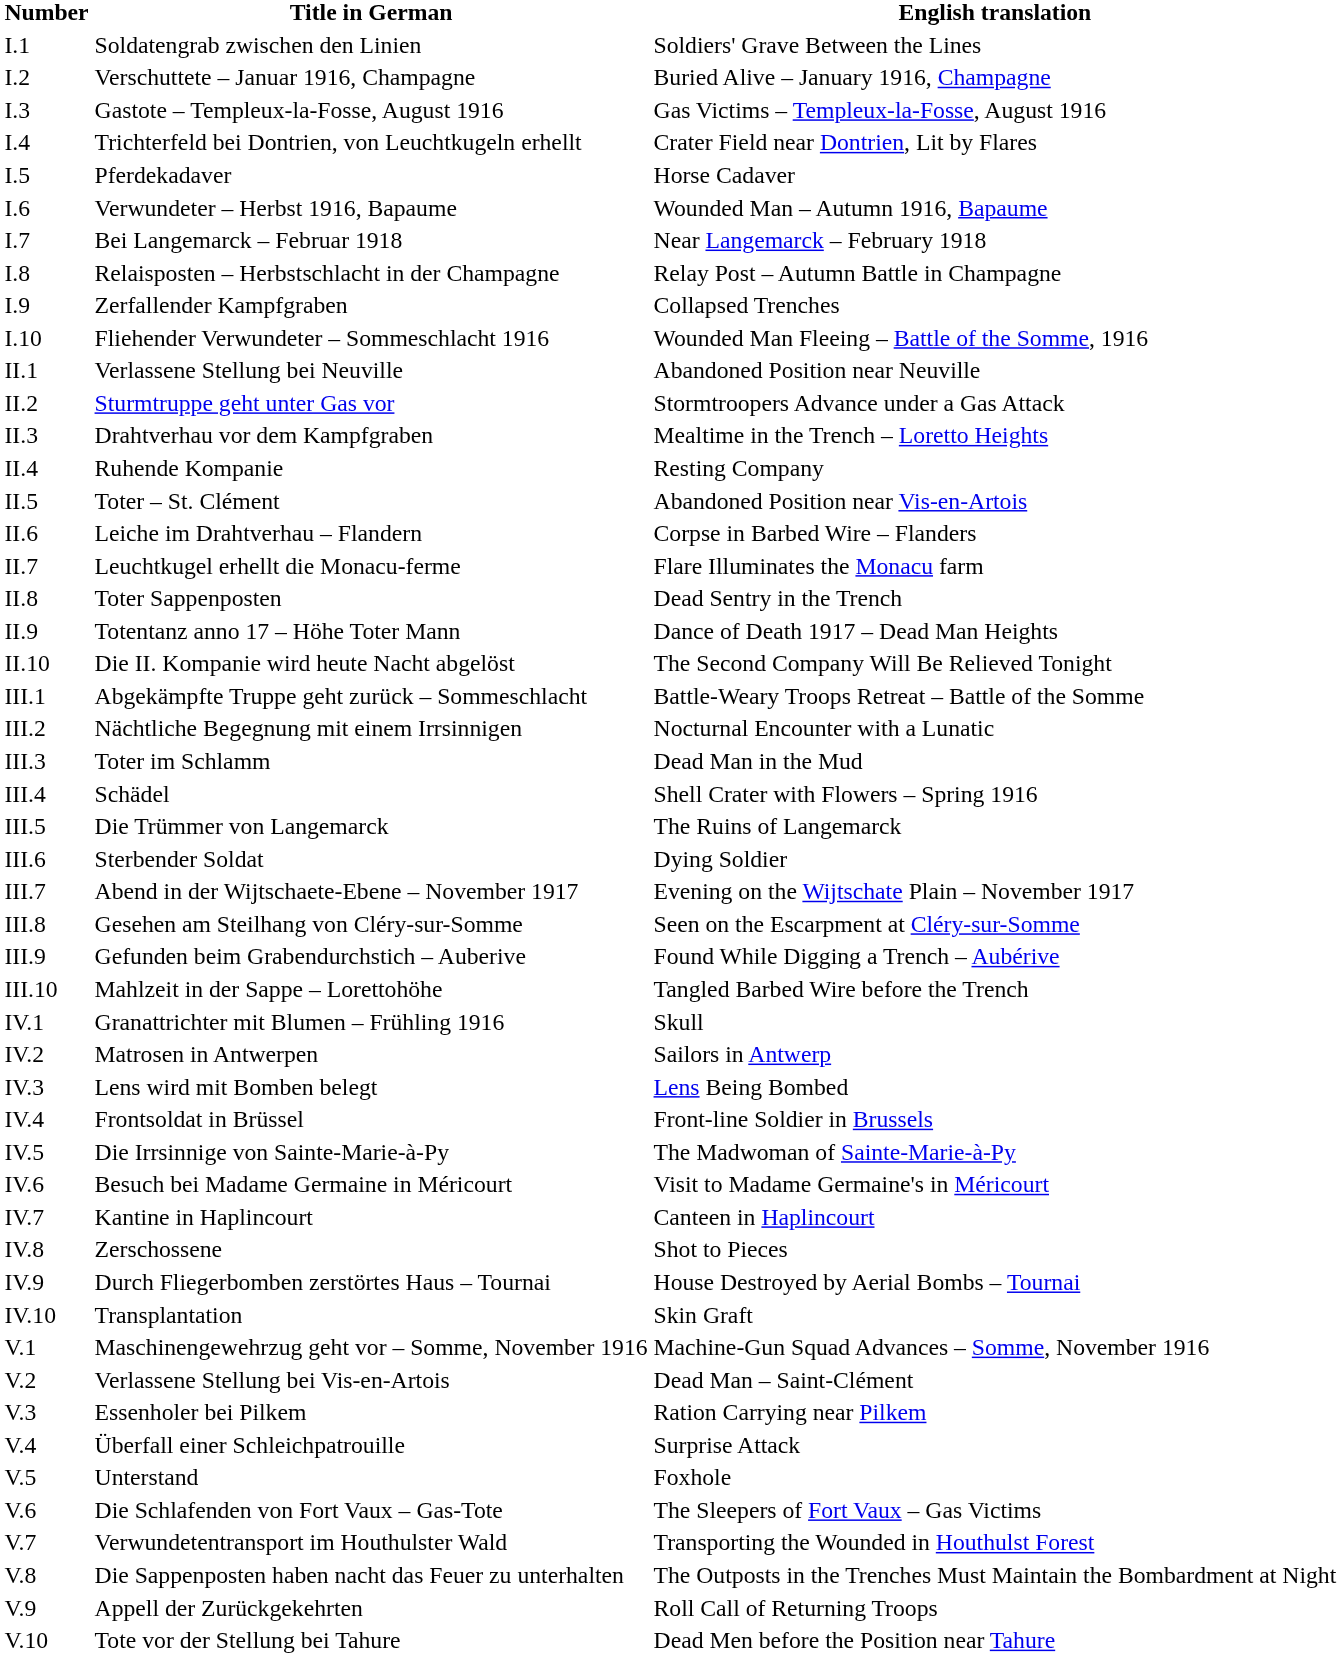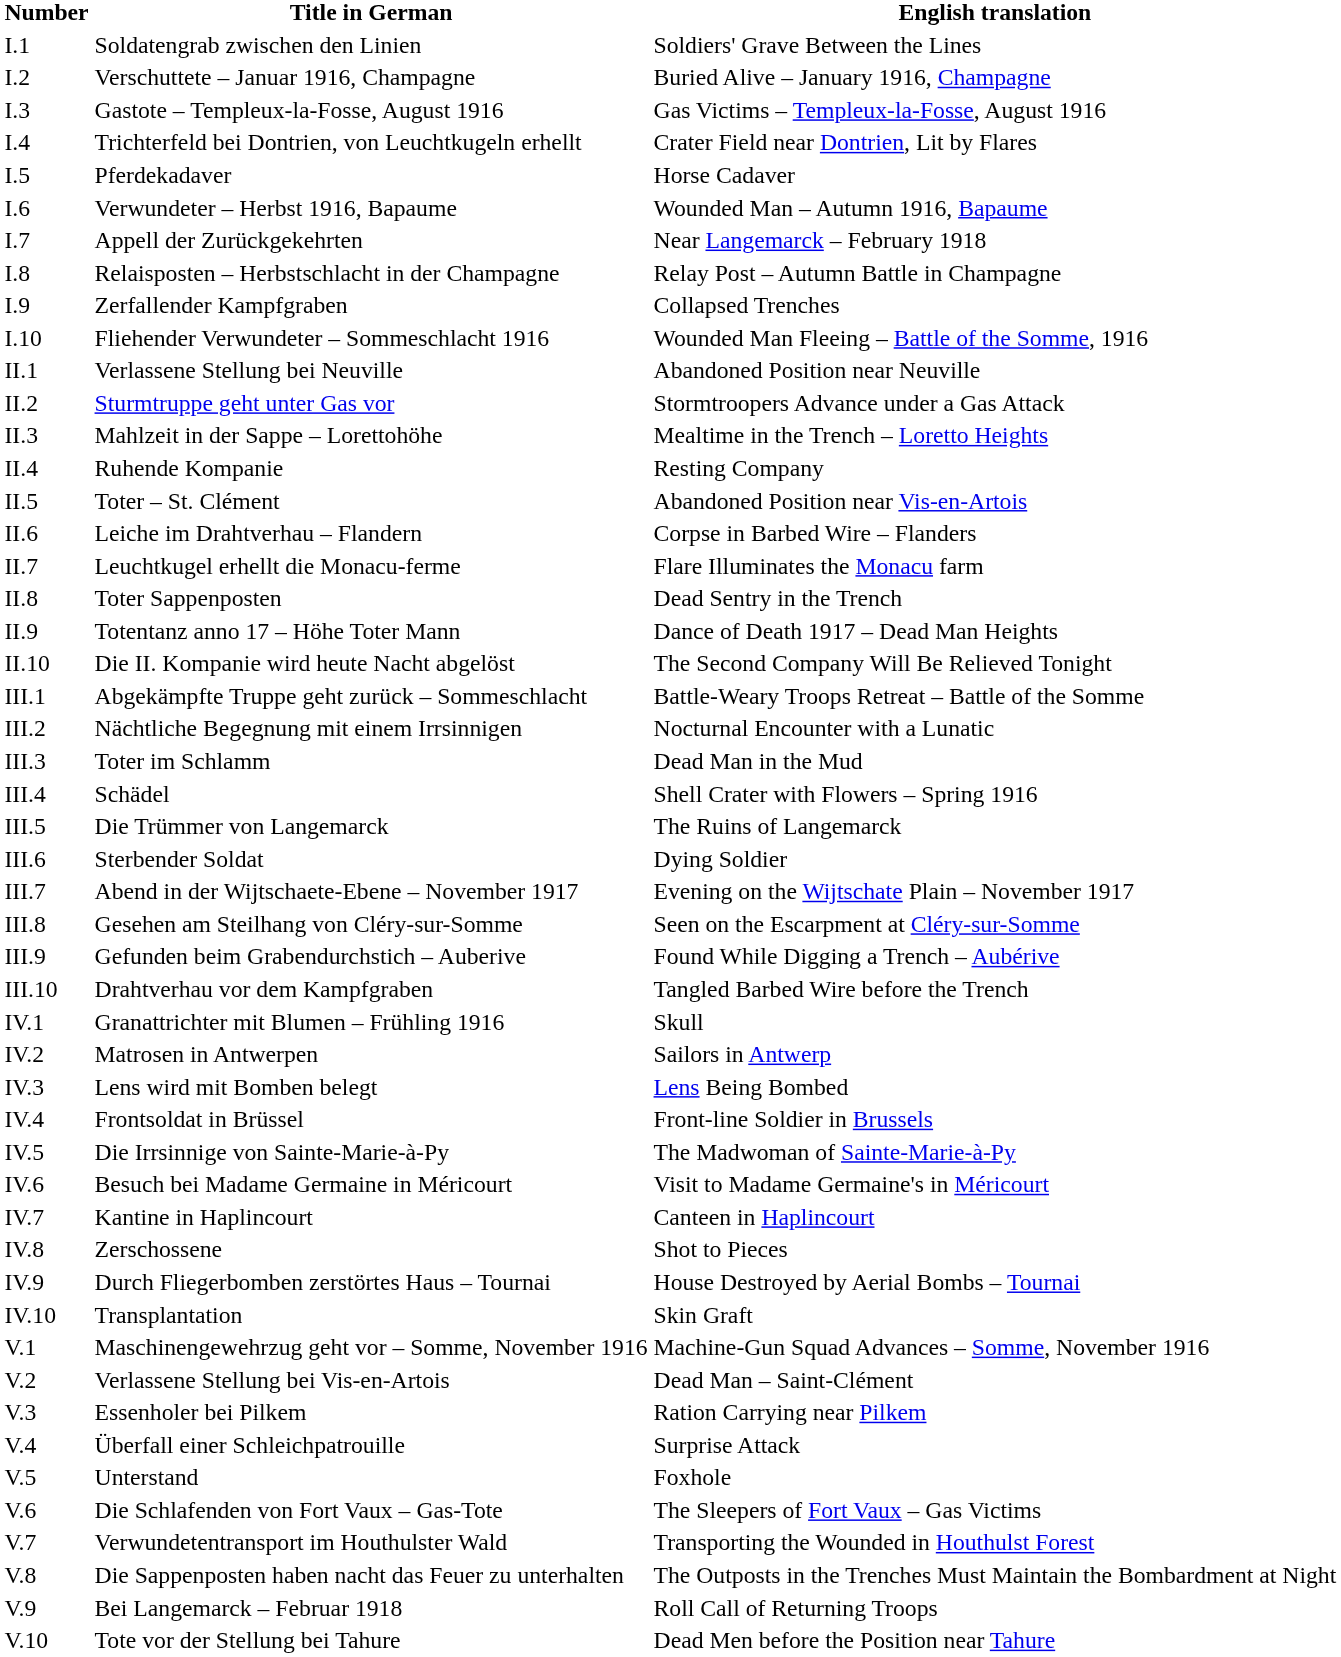 <table>
 <tr>
 <th>Number</th>
 <th>Title in German</th>
 <th>English translation</th>
 </tr>
 <tr>
 <td>I.1</td>
 <td>Soldatengrab zwischen den Linien</td>
 <td>Soldiers' Grave Between the Lines</td>
 </tr>
 <tr>
 <td>I.2</td>
 <td>Verschuttete – Januar 1916, Champagne</td>
 <td>Buried Alive – January 1916, <a href='#'>Champagne</a></td>
 </tr>
 <tr>
 <td>I.3</td>
 <td>Gastote – Templeux-la-Fosse, August 1916</td>
 <td>Gas Victims – <a href='#'>Templeux-la-Fosse</a>, August 1916</td>
 </tr>
 <tr>
 <td>I.4</td>
 <td>Trichterfeld bei Dontrien, von Leuchtkugeln erhellt</td>
 <td>Crater Field near <a href='#'>Dontrien</a>, Lit by Flares</td>
 </tr>
 <tr>
 <td>I.5</td>
 <td>Pferdekadaver</td>
 <td>Horse Cadaver</td>
 </tr>
 <tr>
 <td>I.6</td>
 <td>Verwundeter – Herbst 1916, Bapaume</td>
 <td>Wounded Man – Autumn 1916, <a href='#'>Bapaume</a></td>
 </tr>
 <tr>
 <td>I.7</td>
-<td>Bei Langemarck – Februar 1918</td>
+<td>Appell der Zurückgekehrten</td>
 <td>Near <a href='#'>Langemarck</a> – February 1918</td>
 </tr>
 <tr>
 <td>I.8</td>
 <td>Relaisposten – Herbstschlacht in der Champagne</td>
 <td>Relay Post – Autumn Battle in Champagne</td>
 </tr>
 <tr>
 <td>I.9</td>
 <td>Zerfallender Kampfgraben</td>
 <td>Collapsed Trenches</td>
 </tr>
 <tr>
 <td>I.10</td>
 <td>Fliehender Verwundeter – Sommeschlacht 1916</td>
 <td>Wounded Man Fleeing – <a href='#'>Battle of the Somme</a>, 1916</td>
 </tr>
 <tr>
 <td>II.1</td>
 <td>Verlassene Stellung bei Neuville</td>
 <td>Abandoned Position near Neuville</td>
 </tr>
 <tr>
 <td>II.2</td>
 <td><a href='#'>Sturmtruppe geht unter Gas vor</a></td>
 <td>Stormtroopers Advance under a Gas Attack</td>
 </tr>
 <tr>
 <td>II.3</td>
-<td>Drahtverhau vor dem Kampfgraben</td>
+<td>Mahlzeit in der Sappe – Lorettohöhe</td>
 <td>Mealtime in the Trench – <a href='#'>Loretto Heights</a></td>
 </tr>
 <tr>
 <td>II.4</td>
 <td>Ruhende Kompanie</td>
 <td>Resting Company</td>
 </tr>
 <tr>
 <td>II.5</td>
 <td>Toter – St. Clément</td>
 <td>Abandoned Position near <a href='#'>Vis-en-Artois</a></td>
 </tr>
 <tr>
 <td>II.6</td>
 <td>Leiche im Drahtverhau – Flandern</td>
 <td>Corpse in Barbed Wire – Flanders</td>
 </tr>
 <tr>
 <td>II.7</td>
 <td>Leuchtkugel erhellt die Monacu-ferme</td>
 <td>Flare Illuminates the <a href='#'>Monacu</a> farm</td>
 </tr>
 <tr>
 <td>II.8</td>
 <td>Toter Sappenposten</td>
 <td>Dead Sentry in the Trench</td>
 </tr>
 <tr>
 <td>II.9</td>
 <td>Totentanz anno 17 – Höhe Toter Mann</td>
 <td>Dance of Death 1917 – Dead Man Heights</td>
 </tr>
 <tr>
 <td>II.10</td>
 <td>Die II. Kompanie wird heute Nacht abgelöst</td>
 <td>The Second Company Will Be Relieved Tonight</td>
 </tr>
 <tr>
 <td>III.1</td>
 <td>Abgekämpfte Truppe geht zurück – Sommeschlacht</td>
 <td>Battle-Weary Troops Retreat – Battle of the Somme</td>
 </tr>
 <tr>
 <td>III.2</td>
 <td>Nächtliche Begegnung mit einem Irrsinnigen</td>
 <td>Nocturnal Encounter with a Lunatic</td>
 </tr>
 <tr>
 <td>III.3</td>
 <td>Toter im Schlamm</td>
 <td>Dead Man in the Mud</td>
 </tr>
 <tr>
 <td>III.4</td>
 <td>Schädel</td>
 <td>Shell Crater with Flowers – Spring 1916</td>
 </tr>
 <tr>
 <td>III.5</td>
 <td>Die Trümmer von Langemarck</td>
 <td>The Ruins of Langemarck</td>
 </tr>
 <tr>
 <td>III.6</td>
 <td>Sterbender Soldat</td>
 <td>Dying Soldier</td>
 </tr>
 <tr>
 <td>III.7</td>
 <td>Abend in der Wijtschaete-Ebene – November 1917</td>
 <td>Evening on the <a href='#'>Wijtschate</a> Plain – November 1917</td>
 </tr>
 <tr>
 <td>III.8</td>
 <td>Gesehen am Steilhang von Cléry-sur-Somme</td>
 <td>Seen on the Escarpment at <a href='#'>Cléry-sur-Somme</a></td>
 </tr>
 <tr>
 <td>III.9</td>
 <td>Gefunden beim Grabendurchstich – Auberive</td>
 <td>Found While Digging a Trench – <a href='#'>Aubérive</a></td>
 </tr>
 <tr>
 <td>III.10</td>
-<td>Mahlzeit in der Sappe – Lorettohöhe</td>
+<td>Drahtverhau vor dem Kampfgraben</td>
 <td>Tangled Barbed Wire before the Trench</td>
 </tr>
 <tr>
 <td>IV.1</td>
 <td>Granattrichter mit Blumen – Frühling 1916</td>
 <td>Skull</td>
 </tr>
 <tr>
 <td>IV.2</td>
 <td>Matrosen in Antwerpen</td>
 <td>Sailors in <a href='#'>Antwerp</a></td>
 </tr>
 <tr>
 <td>IV.3</td>
 <td>Lens wird mit Bomben belegt</td>
 <td><a href='#'>Lens</a> Being Bombed</td>
 </tr>
 <tr>
 <td>IV.4</td>
 <td>Frontsoldat in Brüssel</td>
 <td>Front-line Soldier in <a href='#'>Brussels</a></td>
 </tr>
 <tr>
 <td>IV.5</td>
 <td>Die Irrsinnige von Sainte-Marie-à-Py</td>
 <td>The Madwoman of <a href='#'>Sainte-Marie-à-Py</a></td>
 </tr>
 <tr>
 <td>IV.6</td>
 <td>Besuch bei Madame Germaine in Méricourt</td>
 <td>Visit to Madame Germaine's in <a href='#'>Méricourt</a></td>
 </tr>
 <tr>
 <td>IV.7</td>
 <td>Kantine in Haplincourt</td>
 <td>Canteen in <a href='#'>Haplincourt</a></td>
 </tr>
 <tr>
 <td>IV.8</td>
 <td>Zerschossene</td>
 <td>Shot to Pieces</td>
 </tr>
 <tr>
 <td>IV.9</td>
 <td>Durch Fliegerbomben zerstörtes Haus – Tournai</td>
 <td>House Destroyed by Aerial Bombs – <a href='#'>Tournai</a></td>
 </tr>
 <tr>
 <td>IV.10</td>
 <td>Transplantation</td>
 <td>Skin Graft</td>
 </tr>
 <tr>
 <td>V.1</td>
 <td>Maschinengewehrzug geht vor – Somme, November 1916</td>
 <td>Machine-Gun Squad Advances – <a href='#'>Somme</a>, November 1916</td>
 </tr>
 <tr>
 <td>V.2</td>
 <td>Verlassene Stellung bei Vis-en-Artois</td>
 <td>Dead Man – Saint-Clément</td>
 </tr>
 <tr>
 <td>V.3</td>
 <td>Essenholer bei Pilkem</td>
 <td>Ration Carrying near <a href='#'>Pilkem</a></td>
 </tr>
 <tr>
 <td>V.4</td>
 <td>Überfall einer Schleichpatrouille</td>
 <td>Surprise Attack</td>
 </tr>
 <tr>
 <td>V.5</td>
 <td>Unterstand</td>
 <td>Foxhole</td>
 </tr>
 <tr>
 <td>V.6</td>
 <td>Die Schlafenden von Fort Vaux – Gas-Tote</td>
 <td>The Sleepers of <a href='#'>Fort Vaux</a> – Gas Victims</td>
 </tr>
 <tr>
 <td>V.7</td>
 <td>Verwundetentransport im Houthulster Wald</td>
 <td>Transporting the Wounded in <a href='#'>Houthulst Forest</a></td>
 </tr>
 <tr>
 <td>V.8</td>
 <td>Die Sappenposten haben nacht das Feuer zu unterhalten</td>
 <td>The Outposts in the Trenches Must Maintain the Bombardment at Night</td>
 </tr>
 <tr>
 <td>V.9</td>
-<td>Appell der Zurückgekehrten</td>
+<td>Bei Langemarck – Februar 1918</td>
 <td>Roll Call of Returning Troops</td>
 </tr>
 <tr>
 <td>V.10</td>
 <td>Tote vor der Stellung bei Tahure</td>
 <td>Dead Men before the Position near <a href='#'>Tahure</a></td>
 </tr>
 </table>
